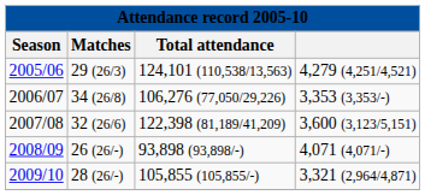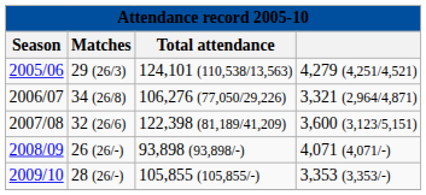 <table class="wikitable sortable">
 <tr>
 <th style="background:#004F9E;" colspan="4"><span>Attendance record 2005-10</span></th>
 </tr>
 <tr>
 <th>Season</th>
 <th>Matches</th>
 <th>Total attendance</th>
 <th></th>
 </tr>
 <tr>
 <td><a href='#'>2005/06</a></td>
 <td>29 <small>(26/3)</small></td>
 <td>124,101 <small>(110,538/13,563)</small></td>
 <td>4,279 <small>(4,251/4,521)</small></td>
 </tr>
 <tr>
 <td>2006/07</td>
 <td>34 <small>(26/8)</small></td>
 <td>106,276 <small>(77,050/29,226)</small></td>
-<td>3,353 <small>(3,353/-)</small></td>
+<td>3,321 <small>(2,964/4,871)</small></td>
 </tr>
 <tr>
 <td>2007/08</td>
 <td>32 <small>(26/6)</small></td>
 <td>122,398 <small>(81,189/41,209)</small></td>
 <td>3,600 <small>(3,123/5,151)</small></td>
 </tr>
 <tr>
 <td><a href='#'>2008/09</a></td>
 <td>26 <small>(26/-)</small></td>
 <td>93,898 <small>(93,898/-)</small></td>
 <td>4,071 <small>(4,071/-)</small></td>
 </tr>
 <tr>
 <td><a href='#'>2009/10</a></td>
 <td>28 <small>(26/-)</small></td>
 <td>105,855 <small>(105,855/-)</small></td>
-<td>3,321 <small>(2,964/4,871)</small></td>
+<td>3,353 <small>(3,353/-)</small></td>
 </tr>
 <tr>
 </tr>
 </table>
